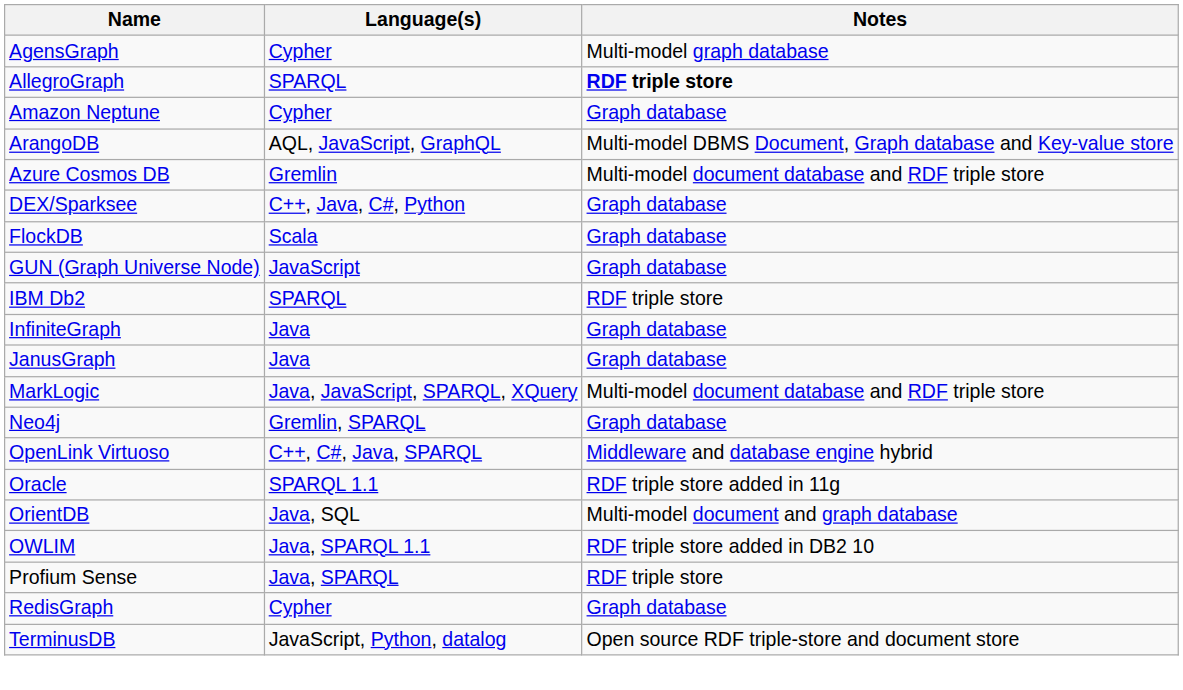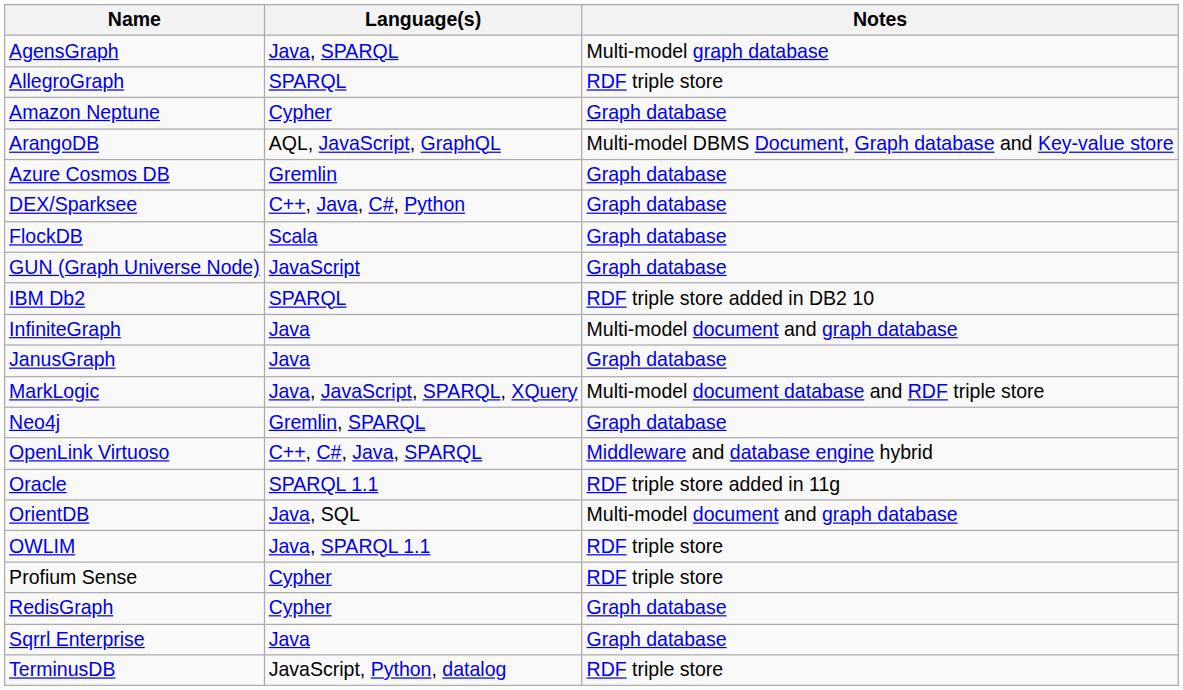 <table style="text-align: left;" class="wikitable sortable">
 <tr>
 <th>Name</th>
 <th>Language(s)</th>
 <th>Notes</th>
 </tr>
 <tr>
 <td><a href='#'>AgensGraph</a></td>
-<td><a href='#'>Cypher</a></td>
+<td><a href='#'>Java</a>, <a href='#'>SPARQL</a></td>
 <td>Multi-model <a href='#'>graph database</a></td>
 </tr>
 <tr>
 <td><a href='#'>AllegroGraph</a></td>
 <td><a href='#'>SPARQL</a></td>
-<td><strong><a href='#'>RDF</a> triple store</strong></td>
+<td><a href='#'>RDF</a> triple store</td>
 </tr>
 <tr>
 <td><a href='#'>Amazon Neptune</a></td>
 <td><a href='#'>Cypher</a></td>
 <td><a href='#'>Graph database</a></td>
 </tr>
 <tr>
 <td><a href='#'>ArangoDB</a></td>
 <td>AQL, <a href='#'>JavaScript</a>, <a href='#'>GraphQL</a></td>
 <td>Multi-model DBMS <a href='#'>Document</a>, <a href='#'>Graph database</a> and <a href='#'>Key-value store</a></td>
 </tr>
 <tr>
 <td><a href='#'>Azure Cosmos DB</a></td>
 <td><a href='#'>Gremlin</a></td>
-<td>Multi-model <a href='#'>document database</a> and <a href='#'>RDF</a> triple store</td>
+<td><a href='#'>Graph database</a></td>
 </tr>
 <tr>
 <td><a href='#'>DEX/Sparksee</a></td>
 <td><a href='#'>C++</a>, <a href='#'>Java</a>, <a href='#'>C#</a>, <a href='#'>Python</a></td>
 <td><a href='#'>Graph database</a></td>
 </tr>
 <tr>
 <td><a href='#'>FlockDB</a></td>
 <td><a href='#'>Scala</a></td>
 <td><a href='#'>Graph database</a></td>
 </tr>
 <tr>
 <td><a href='#'>GUN (Graph Universe Node)</a></td>
 <td><a href='#'>JavaScript</a></td>
 <td><a href='#'>Graph database</a></td>
 </tr>
 <tr>
 <td><a href='#'>IBM Db2</a></td>
 <td><a href='#'>SPARQL</a></td>
-<td><a href='#'>RDF</a> triple store</td>
+<td><a href='#'>RDF</a> triple store added in DB2 10</td>
 </tr>
 <tr>
 <td><a href='#'>InfiniteGraph</a></td>
 <td><a href='#'>Java</a></td>
-<td><a href='#'>Graph database</a></td>
+<td>Multi-model <a href='#'>document</a> and <a href='#'>graph database</a></td>
 </tr>
 <tr>
 <td><a href='#'>JanusGraph</a></td>
 <td><a href='#'>Java</a></td>
 <td><a href='#'>Graph database</a></td>
 </tr>
 <tr>
 <td><a href='#'>MarkLogic</a></td>
 <td><a href='#'>Java</a>, <a href='#'>JavaScript</a>, <a href='#'>SPARQL</a>, <a href='#'>XQuery</a></td>
 <td>Multi-model <a href='#'>document database</a> and <a href='#'>RDF</a> triple store</td>
 </tr>
 <tr>
 <td><a href='#'>Neo4j</a></td>
 <td><a href='#'>Gremlin</a>, <a href='#'>SPARQL</a></td>
 <td><a href='#'>Graph database</a></td>
 </tr>
 <tr>
 <td><a href='#'>OpenLink Virtuoso</a></td>
 <td><a href='#'>C++</a>, <a href='#'>C#</a>, <a href='#'>Java</a>, <a href='#'>SPARQL</a></td>
 <td><a href='#'>Middleware</a> and <a href='#'>database engine</a> hybrid</td>
 </tr>
 <tr>
 <td><a href='#'>Oracle</a></td>
 <td><a href='#'>SPARQL 1.1</a></td>
 <td><a href='#'>RDF</a> triple store added in 11g</td>
 </tr>
 <tr>
 <td><a href='#'>OrientDB</a></td>
 <td><a href='#'>Java</a>, SQL</td>
 <td>Multi-model <a href='#'>document</a> and <a href='#'>graph database</a></td>
 </tr>
 <tr>
 <td><a href='#'>OWLIM</a></td>
 <td><a href='#'>Java</a>, <a href='#'>SPARQL 1.1</a></td>
-<td><a href='#'>RDF</a> triple store added in DB2 10</td>
+<td><a href='#'>RDF</a> triple store</td>
 </tr>
 <tr>
 <td>Profium Sense</td>
-<td><a href='#'>Java</a>, <a href='#'>SPARQL</a></td>
+<td><a href='#'>Cypher</a></td>
 <td><a href='#'>RDF</a> triple store</td>
 </tr>
 <tr>
 <td><a href='#'>RedisGraph</a></td>
 <td><a href='#'>Cypher</a></td>
 <td><a href='#'>Graph database</a></td>
 </tr>
 <tr>
+<td><a href='#'>Sqrrl Enterprise</a></td>
+<td><a href='#'>Java</a></td>
+<td><a href='#'>Graph database</a></td>
+</tr>
+<tr>
 <td><a href='#'>TerminusDB</a></td>
 <td>JavaScript, <a href='#'>Python</a>, <a href='#'>datalog</a></td>
-<td>Open source RDF triple-store and document store</td>
+<td><a href='#'>RDF</a> triple store</td>
 </tr>
 </table>
